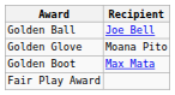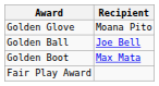 <table class=wikitable>
 <tr>
 <th>Award</th>
 <th>Recipient</th>
 </tr>
 <tr>
+<td>Golden Glove</td>
+<td> Moana Pito</td>
+</tr>
+<tr>
 <td>Golden Ball</td>
 <td> <a href='#'>Joe Bell</a></td>
-</tr>
-<tr>
-<td>Golden Glove</td>
-<td> Moana Pito</td>
 </tr>
 <tr>
 <td>Golden Boot</td>
 <td> <a href='#'>Max Mata</a></td>
 </tr>
 <tr>
 <td>Fair Play Award</td>
 <td></td>
 </tr>
 </table>
